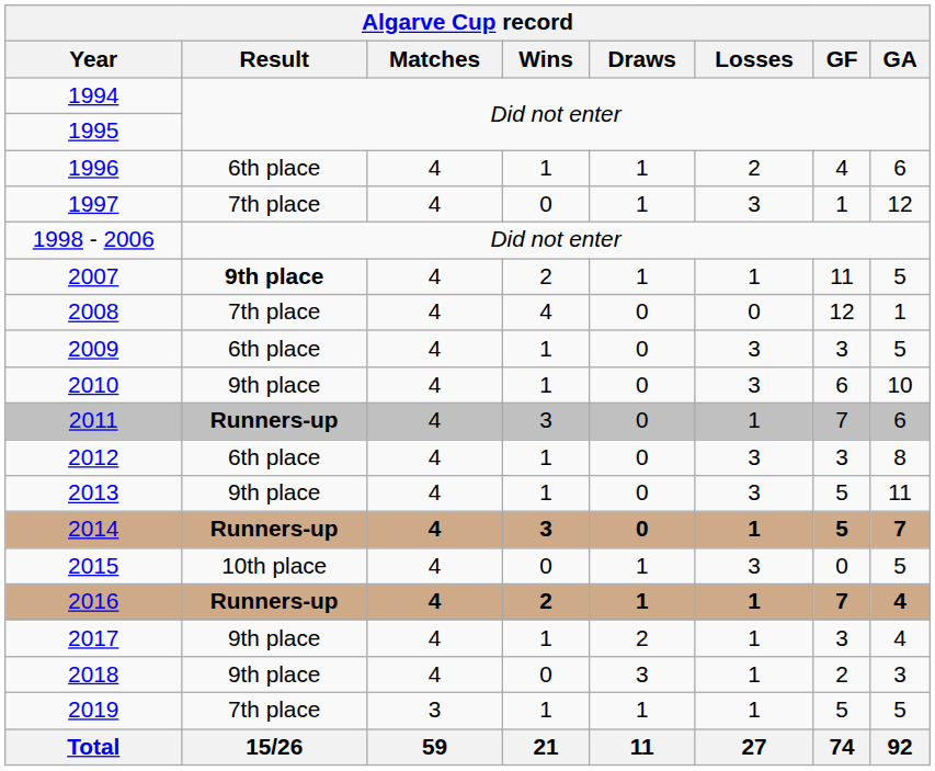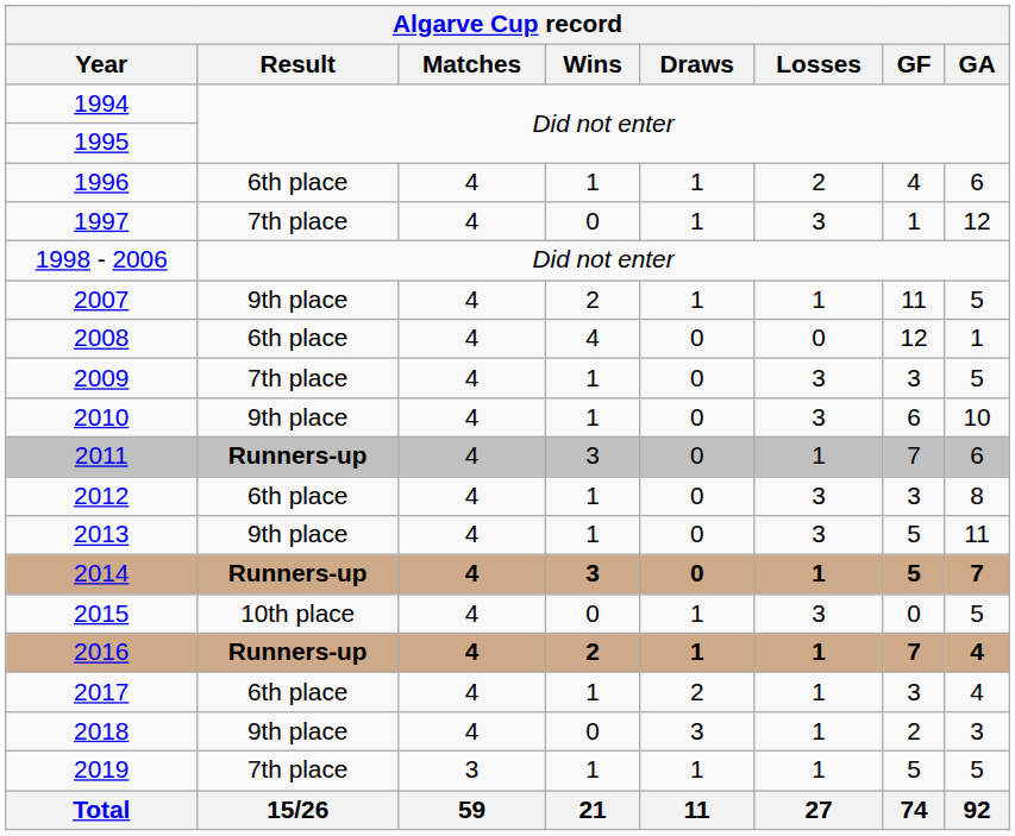 <table class="wikitable sortable"  style="text-align:center; width:650px;">
 <tr>
 <th colspan=8> <strong><a href='#'>Algarve Cup</a> record</strong></th>
 </tr>
 <tr>
 <th data-sort-type="number">Year</th>
 <th data-sort-type="number">Result</th>
 <th data-sort-type="number">Matches</th>
 <th data-sort-type="number">Wins</th>
 <th data-sort-type="number">Draws</th>
 <th data-sort-type="number">Losses</th>
 <th data-sort-type="number">GF</th>
 <th data-sort-type="number">GA</th>
 </tr>
 <tr>
 <td><a href='#'>1994</a></td>
 <td colspan=7 rowspan=2><em>Did not enter</em></td>
 </tr>
 <tr>
 <td><a href='#'>1995</a></td>
 </tr>
 <tr>
 <td><a href='#'>1996</a></td>
 <td>6th place</td>
 <td>4</td>
 <td>1</td>
 <td>1</td>
 <td>2</td>
 <td>4</td>
 <td>6</td>
 </tr>
 <tr>
 <td><a href='#'>1997</a></td>
 <td>7th place</td>
 <td>4</td>
 <td>0</td>
 <td>1</td>
 <td>3</td>
 <td>1</td>
 <td>12</td>
 </tr>
 <tr>
 <td><a href='#'>1998</a> - <a href='#'>2006</a></td>
 <td colspan=7><em>Did not enter</em></td>
 </tr>
 <tr>
 <td><a href='#'>2007</a></td>
-<td><strong>9th place</strong></td>
+<td>9th place</td>
 <td>4</td>
 <td>2</td>
 <td>1</td>
 <td>1</td>
 <td>11</td>
 <td>5</td>
 </tr>
 <tr>
 <td><a href='#'>2008</a></td>
-<td>7th place</td>
+<td>6th place</td>
 <td>4</td>
 <td>4</td>
 <td>0</td>
 <td>0</td>
 <td>12</td>
 <td>1</td>
 </tr>
 <tr>
 <td><a href='#'>2009</a></td>
-<td>6th place</td>
+<td>7th place</td>
 <td>4</td>
 <td>1</td>
 <td>0</td>
 <td>3</td>
 <td>3</td>
 <td>5</td>
 </tr>
 <tr>
 <td><a href='#'>2010</a></td>
 <td>9th place</td>
 <td>4</td>
 <td>1</td>
 <td>0</td>
 <td>3</td>
 <td>6</td>
 <td>10</td>
 </tr>
 <tr style="background:silver;">
 <td><a href='#'>2011</a></td>
 <td><strong>Runners-up</strong></td>
 <td>4</td>
 <td>3</td>
 <td>0</td>
 <td>1</td>
 <td>7</td>
 <td>6</td>
 </tr>
 <tr>
 <td><a href='#'>2012</a></td>
 <td>6th place</td>
 <td>4</td>
 <td>1</td>
 <td>0</td>
 <td>3</td>
 <td>3</td>
 <td>8</td>
 </tr>
 <tr>
 <td><a href='#'>2013</a></td>
 <td>9th place</td>
 <td>4</td>
 <td>1</td>
 <td>0</td>
 <td>3</td>
 <td>5</td>
 <td>11</td>
 </tr>
 <tr style="background:#cfaa88;">
 <td><a href='#'>2014</a></td>
 <td><strong>Runners-up</strong></td>
 <td><strong>4</strong></td>
 <td><strong>3</strong></td>
 <td><strong>0</strong></td>
 <td><strong>1</strong></td>
 <td><strong>5</strong></td>
 <td><strong>7</strong></td>
 </tr>
 <tr>
 <td><a href='#'>2015</a></td>
 <td>10th place</td>
 <td>4</td>
 <td>0</td>
 <td>1</td>
 <td>3</td>
 <td>0</td>
 <td>5</td>
 </tr>
 <tr style="background:#cfaa88;">
 <td><a href='#'>2016</a></td>
 <td><strong>Runners-up</strong></td>
 <td><strong>4</strong></td>
 <td><strong>2</strong></td>
 <td><strong>1</strong></td>
 <td><strong>1</strong></td>
 <td><strong>7</strong></td>
 <td><strong>4</strong></td>
 </tr>
 <tr>
 <td><a href='#'>2017</a></td>
-<td>9th place</td>
+<td>6th place</td>
 <td>4</td>
 <td>1</td>
 <td>2</td>
 <td>1</td>
 <td>3</td>
 <td>4</td>
 </tr>
 <tr>
 <td><a href='#'>2018</a></td>
 <td>9th place</td>
 <td>4</td>
 <td>0</td>
 <td>3</td>
 <td>1</td>
 <td>2</td>
 <td>3</td>
 </tr>
 <tr>
 <td><a href='#'>2019</a></td>
 <td>7th place</td>
 <td>3</td>
 <td>1</td>
 <td>1</td>
 <td>1</td>
 <td>5</td>
 <td>5</td>
 </tr>
 <tr class=sortbottom style="font-weight:bold;">
 <th><a href='#'>Total</a></th>
 <th>15/26</th>
 <th>59</th>
 <th>21</th>
 <th>11</th>
 <th>27</th>
 <th>74</th>
 <th>92</th>
 </tr>
 </table>
